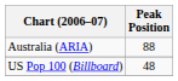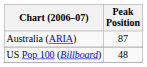 <table class="wikitable sortable">
 <tr>
 <th align="left">Chart (2006–07)</th>
 <th align="left">Peak<br>Position</th>
 </tr>
 <tr>
 <td>Australia (<a href='#'>ARIA</a>)</td>
-<td align="center">88</td>
+<td align="center">87</td>
 </tr>
 <tr>
 </tr>
 <tr>
 </tr>
 <tr>
 </tr>
 <tr>
 </tr>
 <tr>
 </tr>
 <tr>
 </tr>
 <tr>
 </tr>
 <tr>
 </tr>
 <tr>
 </tr>
 <tr>
 </tr>
 <tr>
 </tr>
 <tr>
 </tr>
 <tr>
 <td align="left">US <a href='#'>Pop 100</a> (<a href='#'><em>Billboard</em></a>)</td>
 <td align="center">48</td>
 </tr>
 <tr>
 </tr>
 </table>
